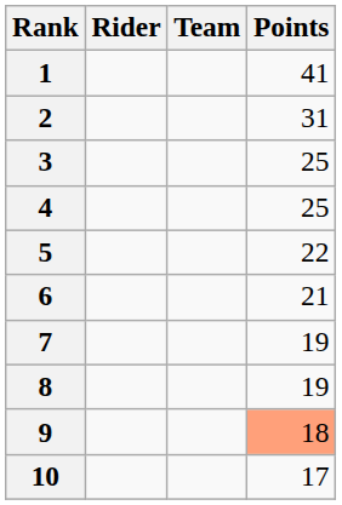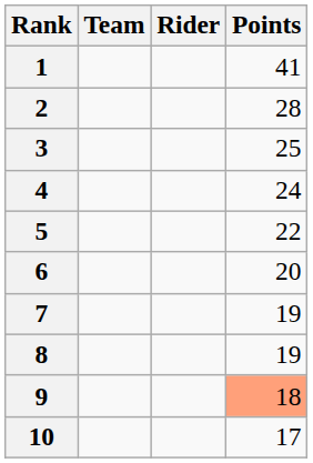 <table class="wikitable" margin-bottom:0;">
 <tr>
 <th scope="col">Rank</th>
+<th scope="col">Team</th>
 <th scope="col">Rider</th>
-<th scope="col">Team</th>
 <th scope="col">Points</th>
 </tr>
 <tr>
 <th scope="row">1</th>
+<td></td>
 <td> </td>
-<td></td>
 <td align="right">41</td>
 </tr>
 <tr>
 <th scope="row">2</th>
+<td></td>
 <td> </td>
-<td></td>
-<td align="right">31</td>
+<td align="right">28</td>
 </tr>
 <tr>
 <th scope="row">3</th>
 <td></td>
 <td></td>
 <td align="right">25</td>
 </tr>
 <tr>
 <th scope="row">4</th>
 <td></td>
 <td></td>
-<td align="right">25</td>
+<td align="right">24</td>
 </tr>
 <tr>
 <th scope="row">5</th>
 <td></td>
 <td></td>
 <td align="right">22</td>
 </tr>
 <tr>
 <th scope="row">6</th>
 <td></td>
 <td></td>
-<td align="right">21</td>
+<td align="right">20</td>
 </tr>
 <tr>
 <th scope="row">7</th>
 <td></td>
 <td></td>
 <td align="right">19</td>
 </tr>
 <tr>
 <th scope="row">8</th>
 <td></td>
 <td></td>
 <td align="right">19</td>
 </tr>
 <tr>
 <th scope="row">9</th>
 <td></td>
 <td></td>
 <td align="right" style="background: lightsalmon;">18</td>
 </tr>
 <tr>
 <th scope="row">10</th>
 <td></td>
 <td></td>
 <td align="right">17</td>
 </tr>
 </table>
